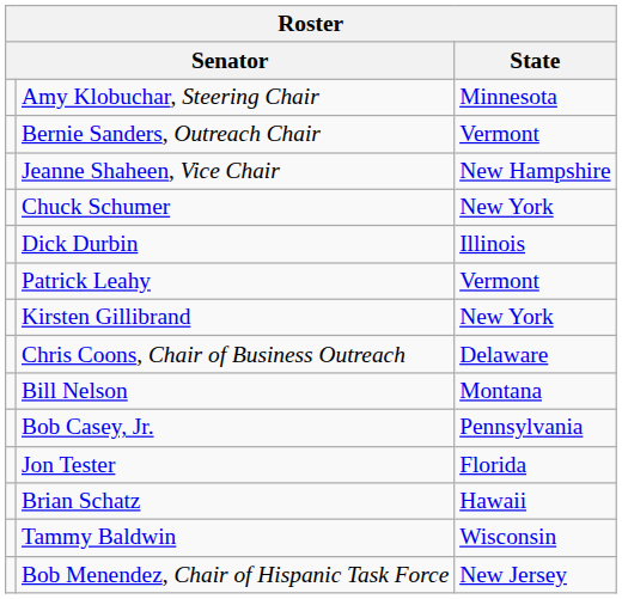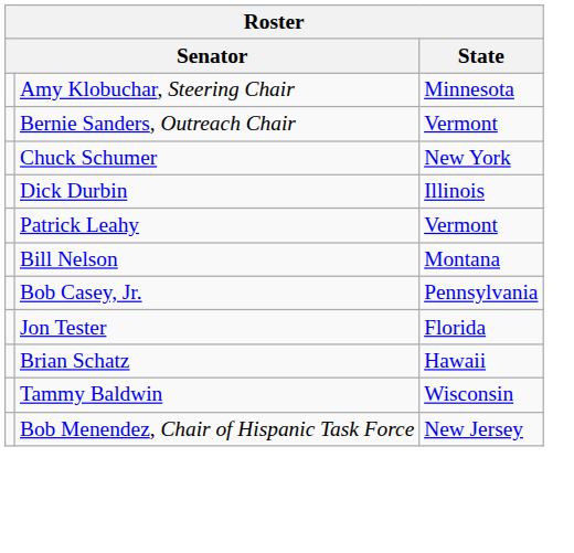 <table class=wikitable>
 <tr>
 <th colspan=3>Roster</th>
 </tr>
 <tr>
 <th colspan=2>Senator</th>
 <th>State</th>
 </tr>
 <tr>
 <td></td>
 <td><a href='#'>Amy Klobuchar</a>, <em>Steering Chair</em></td>
 <td><a href='#'>Minnesota</a></td>
 </tr>
 <tr>
 <td></td>
 <td><a href='#'>Bernie Sanders</a>, <em>Outreach Chair</em></td>
 <td><a href='#'>Vermont</a></td>
 </tr>
 <tr>
 <td></td>
-<td><a href='#'>Jeanne Shaheen</a>, <em>Vice Chair</em></td>
-<td><a href='#'>New Hampshire</a></td>
-</tr>
-<tr>
-<td></td>
 <td><a href='#'>Chuck Schumer</a></td>
 <td><a href='#'>New York</a></td>
 </tr>
 <tr>
 <td></td>
 <td><a href='#'>Dick Durbin</a></td>
 <td><a href='#'>Illinois</a></td>
 </tr>
 <tr>
 <td></td>
 <td><a href='#'>Patrick Leahy</a></td>
 <td><a href='#'>Vermont</a></td>
-</tr>
-<tr>
-<td></td>
-<td><a href='#'>Kirsten Gillibrand</a></td>
-<td><a href='#'>New York</a></td>
-</tr>
-<tr>
-<td></td>
-<td><a href='#'>Chris Coons</a>, <em>Chair of Business Outreach</em></td>
-<td><a href='#'>Delaware</a></td>
 </tr>
 <tr>
 <td></td>
 <td><a href='#'>Bill Nelson</a></td>
 <td><a href='#'>Montana</a></td>
 </tr>
 <tr>
 <td></td>
 <td><a href='#'>Bob Casey, Jr.</a></td>
 <td><a href='#'>Pennsylvania</a></td>
 </tr>
 <tr>
 <td></td>
 <td><a href='#'>Jon Tester</a></td>
 <td><a href='#'>Florida</a></td>
 </tr>
 <tr>
 <td></td>
 <td><a href='#'>Brian Schatz</a></td>
 <td><a href='#'>Hawaii</a></td>
 </tr>
 <tr>
 <td></td>
 <td><a href='#'>Tammy Baldwin</a></td>
 <td><a href='#'>Wisconsin</a></td>
 </tr>
 <tr>
 <td></td>
 <td><a href='#'>Bob Menendez</a>, <em>Chair of Hispanic Task Force</em></td>
 <td><a href='#'>New Jersey</a></td>
 </tr>
 </table>
